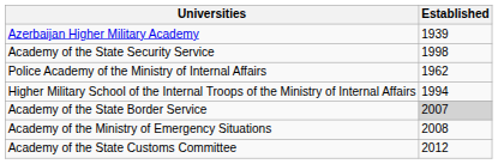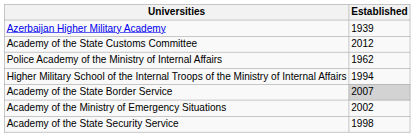 <table class="wikitable">
 <tr>
 <th>Universities</th>
 <th>Established</th>
 </tr>
 <tr>
 <td><a href='#'>Azerbaijan Higher Military Academy</a></td>
 <td>1939</td>
 </tr>
 <tr>
-<td>Academy of the State Security Service</td>
-<td>1998</td>
+<td>Academy of the State Customs Committee</td>
+<td>2012</td>
 </tr>
 <tr>
 <td>Police Academy of the Ministry of Internal Affairs</td>
 <td>1962</td>
 </tr>
 <tr>
 <td>Higher Military School of the Internal Troops of the Ministry of Internal Affairs</td>
 <td>1994</td>
 </tr>
 <tr>
 <td>Academy of the State Border Service</td>
 <td style="background: lightgrey;">2007</td>
 </tr>
 <tr>
 <td>Academy of the Ministry of Emergency Situations</td>
-<td>2008</td>
+<td>2002</td>
 </tr>
 <tr>
-<td>Academy of the State Customs Committee</td>
-<td>2012</td>
+<td>Academy of the State Security Service</td>
+<td>1998</td>
 </tr>
 </table>
